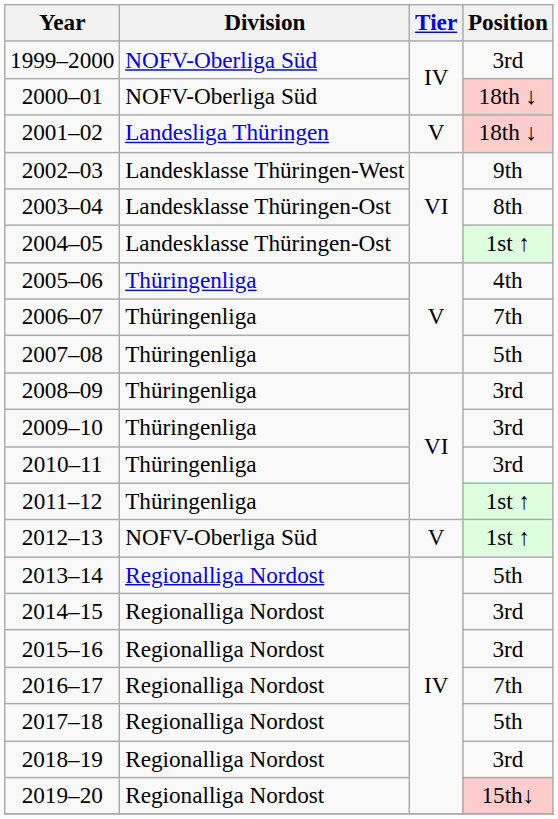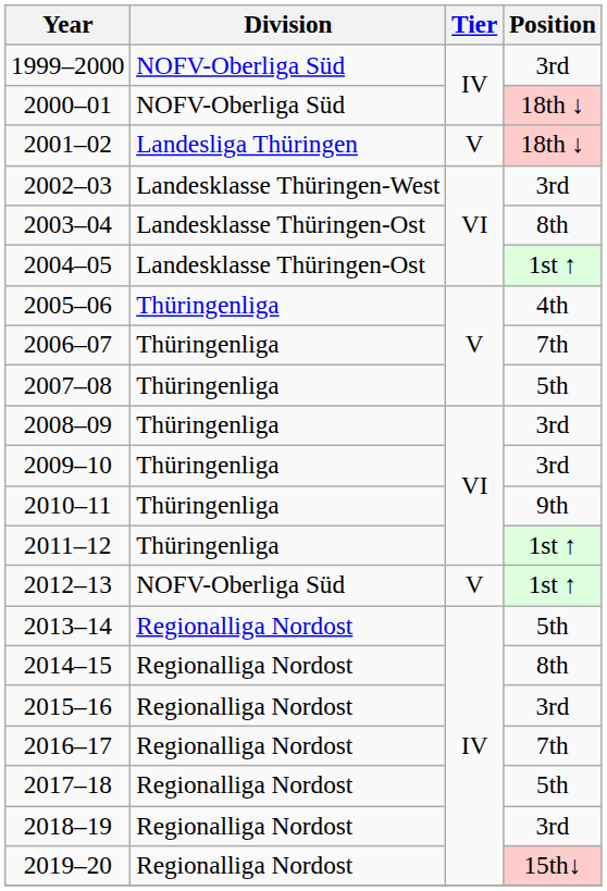 <table class="wikitable">
 <tr>
 <th>Year</th>
 <th>Division</th>
 <th><a href='#'>Tier</a></th>
 <th>Position</th>
 </tr>
 <tr style="text-align:center;">
 <td>1999–2000</td>
 <td style="text-align:left;"><a href='#'>NOFV-Oberliga Süd</a></td>
 <td rowspan=2>IV</td>
 <td>3rd</td>
 </tr>
 <tr style="text-align:center;">
 <td>2000–01</td>
 <td style="text-align:left;">NOFV-Oberliga Süd</td>
 <td style="background:#ffcccc">18th ↓</td>
 </tr>
 <tr style="text-align:center;">
 <td>2001–02</td>
 <td style="text-align:left;"><a href='#'>Landesliga Thüringen</a></td>
 <td>V</td>
 <td style="background:#ffcccc">18th ↓</td>
 </tr>
 <tr style="text-align:center;">
 <td>2002–03</td>
 <td style="text-align:left;">Landesklasse Thüringen-West</td>
 <td rowspan=3>VI</td>
-<td>9th</td>
+<td>3rd</td>
 </tr>
 <tr style="text-align:center;">
 <td>2003–04</td>
 <td style="text-align:left;">Landesklasse Thüringen-Ost</td>
 <td>8th</td>
 </tr>
 <tr style="text-align:center;">
 <td>2004–05</td>
 <td style="text-align:left;">Landesklasse Thüringen-Ost</td>
 <td style="background:#ddffdd">1st ↑</td>
 </tr>
 <tr style="text-align:center;">
 <td>2005–06</td>
 <td style="text-align:left;"><a href='#'>Thüringenliga</a></td>
 <td rowspan=3>V</td>
 <td>4th</td>
 </tr>
 <tr style="text-align:center;">
 <td>2006–07</td>
 <td style="text-align:left;">Thüringenliga</td>
 <td>7th</td>
 </tr>
 <tr style="text-align:center;">
 <td>2007–08</td>
 <td style="text-align:left;">Thüringenliga</td>
 <td>5th</td>
 </tr>
 <tr style="text-align:center;">
 <td>2008–09</td>
 <td style="text-align:left;">Thüringenliga</td>
 <td rowspan=4>VI</td>
 <td>3rd</td>
 </tr>
 <tr style="text-align:center;">
 <td>2009–10</td>
 <td style="text-align:left;">Thüringenliga</td>
 <td>3rd</td>
 </tr>
 <tr style="text-align:center;">
 <td>2010–11</td>
 <td style="text-align:left;">Thüringenliga</td>
-<td>3rd</td>
+<td>9th</td>
 </tr>
 <tr style="text-align:center;">
 <td>2011–12</td>
 <td style="text-align:left;">Thüringenliga</td>
 <td style="background:#ddffdd">1st ↑</td>
 </tr>
 <tr style="text-align:center;">
 <td>2012–13</td>
 <td style="text-align:left;">NOFV-Oberliga Süd</td>
 <td>V</td>
 <td style="background:#ddffdd">1st ↑</td>
 </tr>
 <tr style="text-align:center;">
 <td>2013–14</td>
 <td style="text-align:left;"><a href='#'>Regionalliga Nordost</a></td>
 <td rowspan=7>IV</td>
 <td>5th</td>
 </tr>
 <tr style="text-align:center;">
 <td>2014–15</td>
 <td style="text-align:left;">Regionalliga Nordost</td>
-<td>3rd</td>
+<td>8th</td>
 </tr>
 <tr style="text-align:center;">
 <td>2015–16</td>
 <td style="text-align:left;">Regionalliga Nordost</td>
 <td>3rd</td>
 </tr>
 <tr style="text-align:center;">
 <td>2016–17</td>
 <td style="text-align:left;">Regionalliga Nordost</td>
 <td>7th</td>
 </tr>
 <tr style="text-align:center;">
 <td>2017–18</td>
 <td style="text-align:left;">Regionalliga Nordost</td>
 <td>5th</td>
 </tr>
 <tr style="text-align:center;">
 <td>2018–19</td>
 <td style="text-align:left;">Regionalliga Nordost</td>
 <td>3rd</td>
 </tr>
 <tr style="text-align:center;">
 <td>2019–20</td>
 <td style="text-align:left;">Regionalliga Nordost</td>
 <td style="background:#ffcccc">15th↓</td>
 </tr>
 <tr style="text-align:center;">
 </tr>
 </table>
